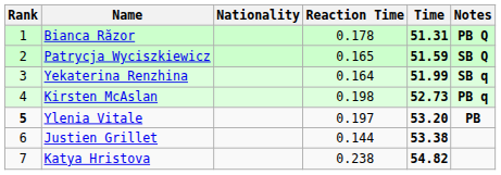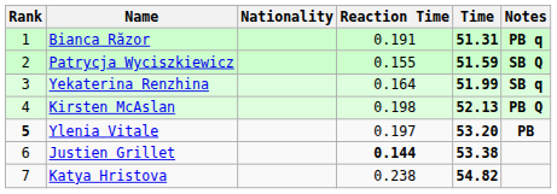 <table class="wikitable sortable" style="text-align:center">
 <tr>
 <th>Rank</th>
 <th>Name</th>
 <th>Nationality</th>
 <th>Reaction Time</th>
 <th>Time</th>
 <th>Notes</th>
 </tr>
 <tr bgcolor=ccffcc>
 <td>1</td>
 <td align=left><a href='#'>Bianca Răzor</a></td>
 <td align=left></td>
-<td>0.178</td>
+<td>0.191</td>
 <td><strong>51.31</strong></td>
-<td><strong>PB Q</strong></td>
+<td><strong>PB q</strong></td>
 </tr>
 <tr bgcolor=ccffcc>
 <td>2</td>
 <td align=left><a href='#'>Patrycja Wyciszkiewicz</a></td>
 <td align=left></td>
-<td>0.165</td>
+<td>0.155</td>
 <td><strong>51.59</strong></td>
 <td><strong>SB Q</strong></td>
 </tr>
 <tr bgcolor=ddffdd>
 <td>3</td>
 <td align=left><a href='#'>Yekaterina Renzhina</a></td>
 <td align=left></td>
 <td>0.164</td>
 <td><strong>51.99</strong></td>
 <td><strong>SB q</strong></td>
 </tr>
 <tr bgcolor=ddffdd>
 <td>4</td>
 <td align=left><a href='#'>Kirsten McAslan</a></td>
 <td align=left></td>
 <td>0.198</td>
-<td><strong>52.73</strong></td>
-<td><strong>PB q</strong></td>
+<td><strong>52.13</strong></td>
+<td><strong>PB Q</strong></td>
 </tr>
 <tr>
 <td><strong>5</strong></td>
 <td align=left><a href='#'>Ylenia Vitale</a></td>
 <td align=left></td>
 <td>0.197</td>
 <td><strong>53.20</strong></td>
 <td><strong>PB</strong></td>
 </tr>
 <tr>
 <td>6</td>
 <td align=left><a href='#'>Justien Grillet</a></td>
 <td align=left></td>
-<td>0.144</td>
+<td><strong>0.144</strong></td>
 <td><strong>53.38</strong></td>
 <td></td>
 </tr>
 <tr>
 <td>7</td>
 <td align=left><a href='#'>Katya Hristova</a></td>
 <td align=left></td>
 <td>0.238</td>
 <td><strong>54.82</strong></td>
 <td></td>
 </tr>
 </table>
